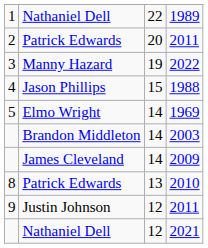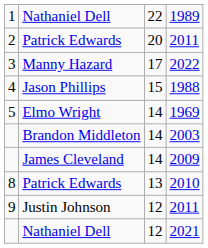 <table class="wikitable">
 <tr>
 </tr>
 <tr>
 <td>1</td>
 <td><a href='#'>Nathaniel Dell</a></td>
 <td>22</td>
 <td><a href='#'>1989</a></td>
 </tr>
 <tr>
 <td>2</td>
 <td><a href='#'>Patrick Edwards</a></td>
 <td>20</td>
 <td><a href='#'>2011</a></td>
 </tr>
 <tr>
 <td>3</td>
 <td><a href='#'>Manny Hazard</a></td>
-<td>19</td>
+<td>17</td>
 <td><a href='#'>2022</a></td>
 </tr>
 <tr>
 <td>4</td>
 <td><a href='#'>Jason Phillips</a></td>
 <td>15</td>
 <td><a href='#'>1988</a></td>
 </tr>
 <tr>
 <td>5</td>
 <td><a href='#'>Elmo Wright</a></td>
 <td>14</td>
 <td><a href='#'>1969</a></td>
 </tr>
 <tr>
 <td></td>
 <td><a href='#'>Brandon Middleton</a></td>
 <td>14</td>
 <td><a href='#'>2003</a></td>
 </tr>
 <tr>
 <td></td>
 <td><a href='#'>James Cleveland</a></td>
 <td>14</td>
 <td><a href='#'>2009</a></td>
 </tr>
 <tr>
 <td>8</td>
 <td><a href='#'>Patrick Edwards</a></td>
 <td>13</td>
 <td><a href='#'>2010</a></td>
 </tr>
 <tr>
 <td>9</td>
 <td>Justin Johnson</td>
 <td>12</td>
 <td><a href='#'>2011</a></td>
 </tr>
 <tr>
 <td></td>
 <td><a href='#'>Nathaniel Dell</a></td>
 <td>12</td>
 <td><a href='#'>2021</a></td>
 </tr>
 </table>
